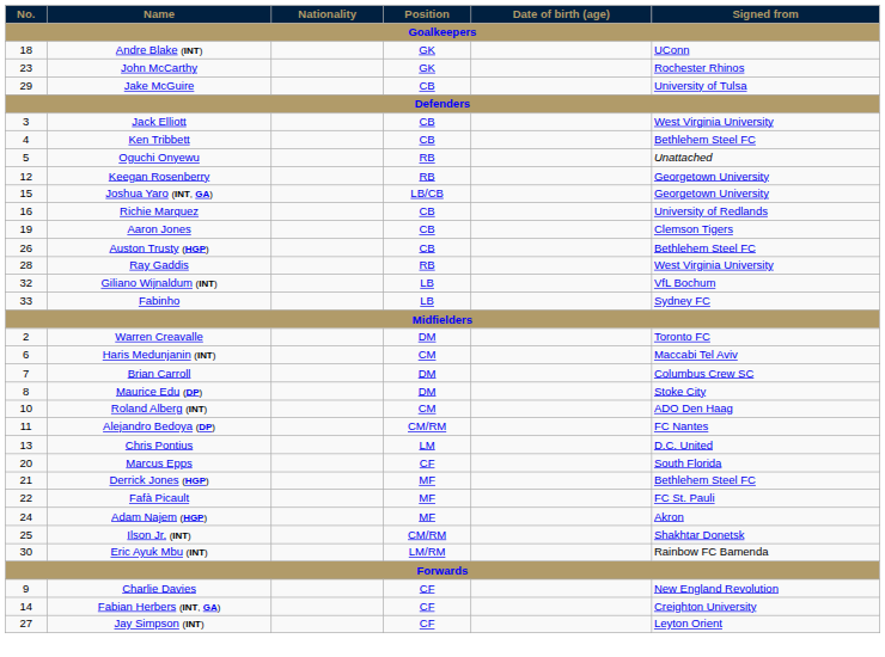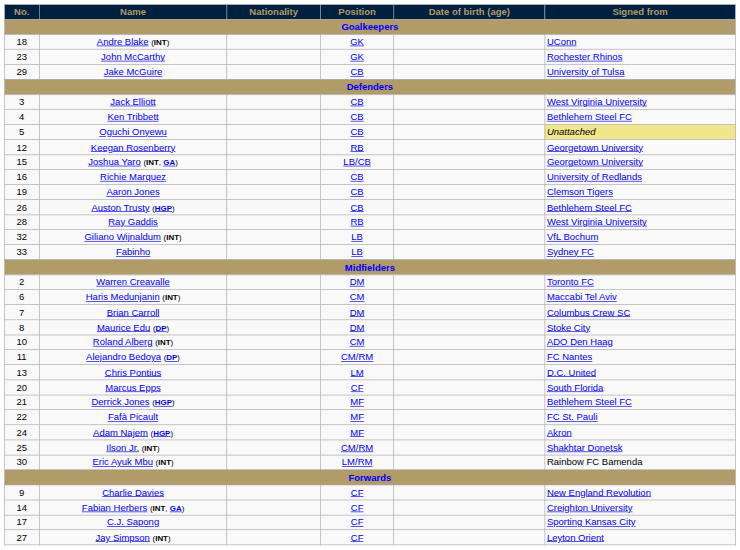 <table class="wikitable"  style="text-align:center; font-size:90%; width:70%;">
 <tr>
 <th style="background:#002040; color:#B19B69;" scope="col">No.</th>
 <th style="background:#002040; color:#B19B69; text-align:center;">Name</th>
 <th style="background:#002040; color:#B19B69; text-align:center;">Nationality</th>
 <th style="background:#002040; color:#B19B69; text-align:center;">Position</th>
 <th style="background:#002040; color:#B19B69; text-align:center;">Date of birth (age)</th>
 <th style="background:#002040; color:#B19B69; text-align:center;">Signed from</th>
 </tr>
 <tr>
 <th colspan="6"  style="background:#B19B69; color:blue; text-align:center;">Goalkeepers</th>
 </tr>
 <tr>
 <td>18</td>
 <td><a href='#'>Andre Blake</a> <small>(<strong>INT</strong>)</small></td>
 <td></td>
 <td><a href='#'>GK</a></td>
 <td></td>
 <td align="left"> <a href='#'>UConn</a></td>
 </tr>
 <tr>
 <td>23</td>
 <td><a href='#'>John McCarthy</a></td>
 <td></td>
 <td><a href='#'>GK</a></td>
 <td></td>
 <td align="left"> <a href='#'>Rochester Rhinos</a></td>
 </tr>
 <tr>
 <td>29</td>
 <td><a href='#'>Jake McGuire</a></td>
 <td></td>
 <td><a href='#'>CB</a></td>
 <td></td>
 <td align="left"> <a href='#'>University of Tulsa</a></td>
 </tr>
 <tr>
 <th colspan="6"  style="background:#B19B69; color:blue; text-align:center;">Defenders</th>
 </tr>
 <tr>
 <td>3</td>
 <td><a href='#'>Jack Elliott</a></td>
 <td></td>
 <td><a href='#'>CB</a></td>
 <td></td>
 <td align="left"> <a href='#'>West Virginia University</a></td>
 </tr>
 <tr>
 <td>4</td>
 <td><a href='#'>Ken Tribbett</a></td>
 <td></td>
 <td><a href='#'>CB</a></td>
 <td></td>
 <td align="left"> <a href='#'>Bethlehem Steel FC</a></td>
 </tr>
 <tr>
 <td>5</td>
 <td><a href='#'>Oguchi Onyewu</a></td>
 <td></td>
-<td><a href='#'>RB</a></td>
+<td><a href='#'>CB</a></td>
 <td></td>
-<td align="left"><em>Unattached</em></td>
+<td align="left" style="background: khaki;"><em>Unattached</em></td>
 </tr>
 <tr>
 <td>12</td>
 <td><a href='#'>Keegan Rosenberry</a></td>
 <td></td>
 <td><a href='#'>RB</a></td>
 <td></td>
 <td align="left"> <a href='#'>Georgetown University</a></td>
 </tr>
 <tr>
 <td>15</td>
 <td><a href='#'>Joshua Yaro</a> <small>(<strong>INT</strong>, <strong><a href='#'>GA</a></strong>)</small></td>
 <td></td>
 <td><a href='#'>LB/CB</a></td>
 <td></td>
 <td align="left"> <a href='#'>Georgetown University</a></td>
 </tr>
 <tr>
 <td>16</td>
 <td><a href='#'>Richie Marquez</a></td>
 <td></td>
 <td><a href='#'>CB</a></td>
 <td></td>
 <td align="left"> <a href='#'>University of Redlands</a></td>
 </tr>
 <tr>
 <td>19</td>
 <td><a href='#'>Aaron Jones</a></td>
 <td></td>
 <td><a href='#'>CB</a></td>
 <td></td>
 <td align="left"> <a href='#'>Clemson Tigers</a></td>
 </tr>
 <tr>
 <td>26</td>
 <td><a href='#'>Auston Trusty</a> <small>(<strong><a href='#'>HGP</a></strong>)</small></td>
 <td></td>
 <td><a href='#'>CB</a></td>
 <td></td>
 <td align="left"> <a href='#'>Bethlehem Steel FC</a></td>
 </tr>
 <tr>
 <td>28</td>
 <td><a href='#'>Ray Gaddis</a></td>
 <td></td>
 <td><a href='#'>RB</a></td>
 <td></td>
 <td align="left"> <a href='#'>West Virginia University</a></td>
 </tr>
 <tr>
 <td>32</td>
 <td><a href='#'>Giliano Wijnaldum</a> <small>(<strong>INT</strong>)</small></td>
 <td></td>
 <td><a href='#'>LB</a></td>
 <td></td>
 <td align="left"> <a href='#'>VfL Bochum</a></td>
 </tr>
 <tr>
 <td>33</td>
 <td><a href='#'>Fabinho</a></td>
 <td></td>
 <td><a href='#'>LB</a></td>
 <td></td>
 <td align="left"> <a href='#'>Sydney FC</a></td>
 </tr>
 <tr>
 <th colspan="6"  style="background:#B19B69; color:blue; text-align:center;">Midfielders</th>
 </tr>
 <tr>
 <td>2</td>
 <td><a href='#'>Warren Creavalle</a></td>
 <td></td>
 <td><a href='#'>DM</a></td>
 <td></td>
 <td align="left"> <a href='#'>Toronto FC</a></td>
 </tr>
 <tr>
 <td>6</td>
 <td><a href='#'>Haris Medunjanin</a> <small>(<strong>INT</strong>)</small></td>
 <td></td>
 <td><a href='#'>CM</a></td>
 <td></td>
 <td align="left"> <a href='#'>Maccabi Tel Aviv</a></td>
 </tr>
 <tr>
 <td>7</td>
 <td><a href='#'>Brian Carroll</a></td>
 <td></td>
 <td><a href='#'>DM</a></td>
 <td></td>
 <td align="left"> <a href='#'>Columbus Crew SC</a></td>
 </tr>
 <tr>
 <td>8</td>
 <td><a href='#'>Maurice Edu</a> <small>(<strong><a href='#'>DP</a></strong>)</small></td>
 <td></td>
 <td><a href='#'>DM</a></td>
 <td></td>
 <td align="left"> <a href='#'>Stoke City</a></td>
 </tr>
 <tr>
 <td>10</td>
 <td><a href='#'>Roland Alberg</a> <small>(<strong>INT</strong>)</small></td>
 <td></td>
 <td><a href='#'>CM</a></td>
 <td></td>
 <td align="left"> <a href='#'>ADO Den Haag</a></td>
 </tr>
 <tr>
 <td>11</td>
 <td><a href='#'>Alejandro Bedoya</a> <small>(<strong><a href='#'>DP</a></strong>)</small></td>
 <td></td>
 <td><a href='#'>CM/RM</a></td>
 <td></td>
 <td align="left"> <a href='#'>FC Nantes</a></td>
 </tr>
 <tr>
 <td>13</td>
 <td><a href='#'>Chris Pontius</a></td>
 <td></td>
 <td><a href='#'>LM</a></td>
 <td></td>
 <td align="left"> <a href='#'>D.C. United</a></td>
 </tr>
 <tr>
 <td>20</td>
 <td><a href='#'>Marcus Epps</a></td>
 <td></td>
 <td><a href='#'>CF</a></td>
 <td></td>
 <td align="left"> <a href='#'>South Florida</a></td>
 </tr>
 <tr>
 <td>21</td>
 <td><a href='#'>Derrick Jones</a> <small>(<strong><a href='#'>HGP</a></strong>)</small></td>
 <td></td>
 <td><a href='#'>MF</a></td>
 <td></td>
 <td align="left"> <a href='#'>Bethlehem Steel FC</a></td>
 </tr>
 <tr>
 <td>22</td>
 <td><a href='#'>Fafà Picault</a></td>
 <td></td>
 <td><a href='#'>MF</a></td>
 <td></td>
 <td align="left"> <a href='#'>FC St. Pauli</a></td>
 </tr>
 <tr>
 <td>24</td>
 <td><a href='#'>Adam Najem</a> <small>(<strong><a href='#'>HGP</a></strong>)</small></td>
 <td></td>
 <td><a href='#'>MF</a></td>
 <td></td>
 <td align="left"> <a href='#'>Akron</a></td>
 </tr>
 <tr>
 <td>25</td>
 <td><a href='#'>Ilson Jr.</a> <small>(<strong>INT</strong>)</small></td>
 <td></td>
 <td><a href='#'>CM/RM</a></td>
 <td></td>
 <td align="left"> <a href='#'>Shakhtar Donetsk</a></td>
 </tr>
 <tr>
 <td>30</td>
 <td><a href='#'>Eric Ayuk Mbu</a> <small>(<strong>INT</strong>)</small></td>
 <td></td>
 <td><a href='#'>LM/RM</a></td>
 <td></td>
 <td align="left"> Rainbow FC Bamenda</td>
 </tr>
 <tr>
 <th colspan="6"  style="background:#B19B69; color:blue; text-align:center;">Forwards</th>
 </tr>
 <tr>
 <td>9</td>
 <td><a href='#'>Charlie Davies</a></td>
 <td></td>
 <td><a href='#'>CF</a></td>
 <td></td>
 <td align="left"> <a href='#'>New England Revolution</a></td>
 </tr>
 <tr>
 <td>14</td>
 <td><a href='#'>Fabian Herbers</a> <small>(<strong>INT</strong>, <strong><a href='#'>GA</a></strong>)</small></td>
 <td></td>
 <td><a href='#'>CF</a></td>
 <td></td>
 <td align="left"> <a href='#'>Creighton University</a></td>
 </tr>
 <tr>
+<td>17</td>
+<td><a href='#'>C.J. Sapong</a></td>
+<td></td>
+<td><a href='#'>CF</a></td>
+<td></td>
+<td align="left"> <a href='#'>Sporting Kansas City</a></td>
+</tr>
+<tr>
 <td>27</td>
 <td><a href='#'>Jay Simpson</a> <small>(<strong>INT</strong>)</small></td>
 <td></td>
 <td><a href='#'>CF</a></td>
 <td></td>
 <td align="left"> <a href='#'>Leyton Orient</a></td>
 </tr>
 </table>
